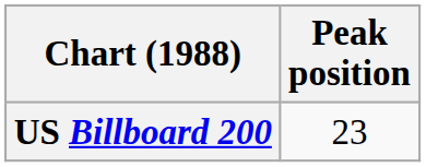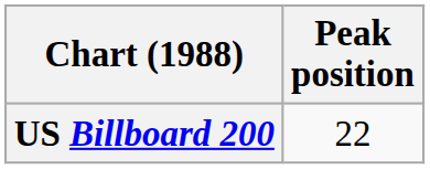 <table class="wikitable sortable plainrowheaders">
 <tr>
 <th>Chart (1988)</th>
 <th>Peak<br>position</th>
 </tr>
 <tr>
 <th scope="row">US <em><a href='#'>Billboard 200</a></em></th>
-<td align="center">23</td>
+<td align="center">22</td>
 </tr>
 </table>
